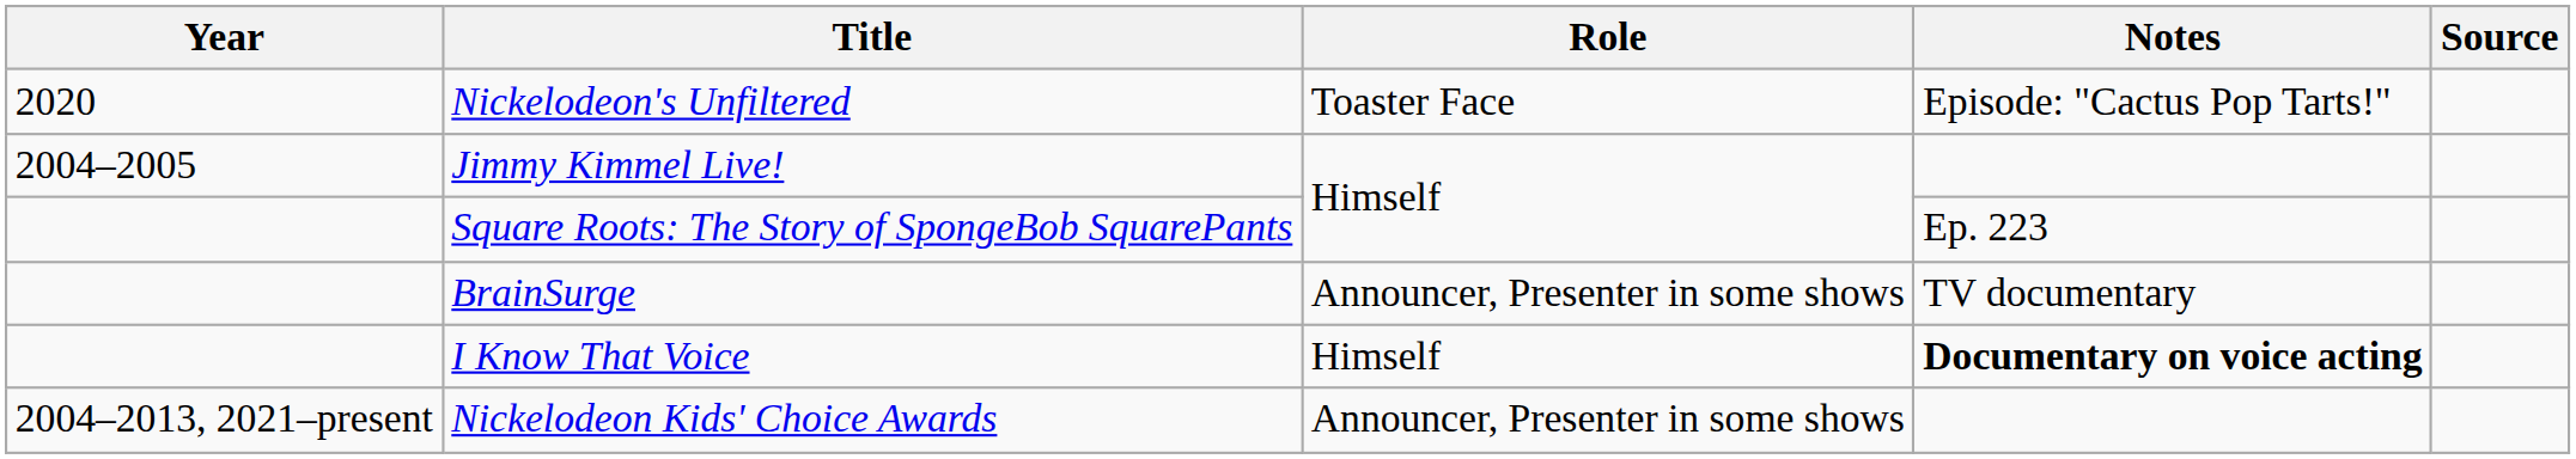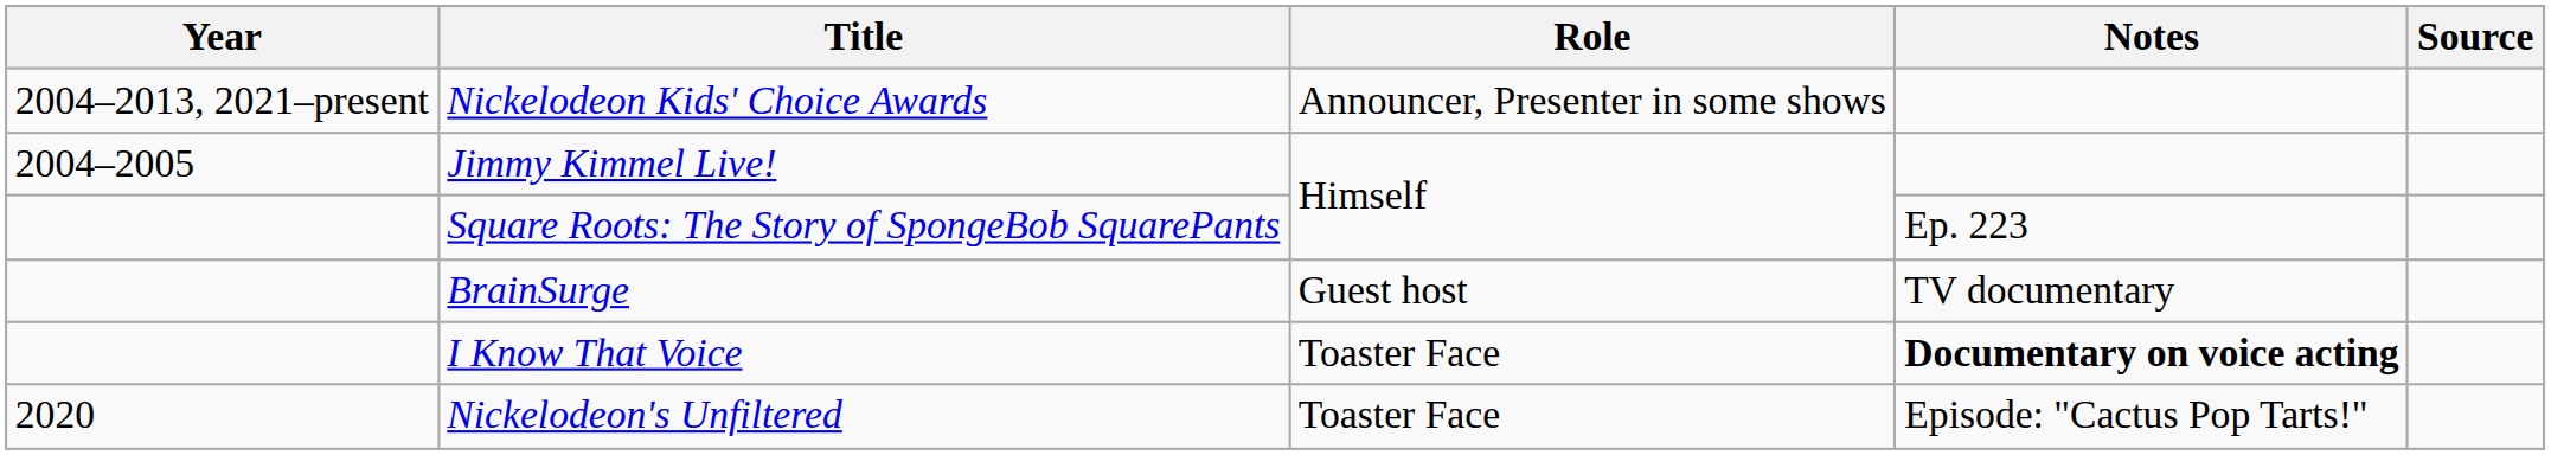 <table class="wikitable sortable plainrowheaders">
 <tr>
 <th>Year </th>
 <th>Title</th>
 <th>Role </th>
 <th class="unsortable">Notes</th>
 <th class="unsortable">Source</th>
 </tr>
 <tr>
-<td>2020</td>
-<td><em><a href='#'>Nickelodeon's Unfiltered</a></em></td>
-<td>Toaster Face</td>
-<td>Episode: "Cactus Pop Tarts!"</td>
+<td>2004–2013, 2021–present</td>
+<td><em><a href='#'>Nickelodeon Kids' Choice Awards</a></em></td>
+<td>Announcer, Presenter in some shows</td>
+<td></td>
 <td></td>
 </tr>
 <tr>
 <td>2004–2005</td>
 <td><em><a href='#'>Jimmy Kimmel Live!</a></em></td>
 <td rowspan="2">Himself</td>
 <td></td>
 <td></td>
 </tr>
 <tr>
 <td></td>
 <td><em><a href='#'>Square Roots: The Story of SpongeBob SquarePants</a></em></td>
 <td>Ep. 223</td>
 <td></td>
 </tr>
 <tr>
 <td></td>
 <td><em><a href='#'>BrainSurge</a></em></td>
-<td>Announcer, Presenter in some shows</td>
+<td>Guest host</td>
 <td>TV documentary</td>
 <td></td>
 </tr>
 <tr>
 <td></td>
 <td><em><a href='#'>I Know That Voice</a></em></td>
-<td>Himself</td>
+<td>Toaster Face</td>
 <td><strong>Documentary on voice acting</strong></td>
 <td></td>
 </tr>
 <tr>
-<td>2004–2013, 2021–present</td>
-<td><em><a href='#'>Nickelodeon Kids' Choice Awards</a></em></td>
-<td>Announcer, Presenter in some shows</td>
-<td></td>
+<td>2020</td>
+<td><em><a href='#'>Nickelodeon's Unfiltered</a></em></td>
+<td>Toaster Face</td>
+<td>Episode: "Cactus Pop Tarts!"</td>
 <td></td>
 </tr>
 </table>
